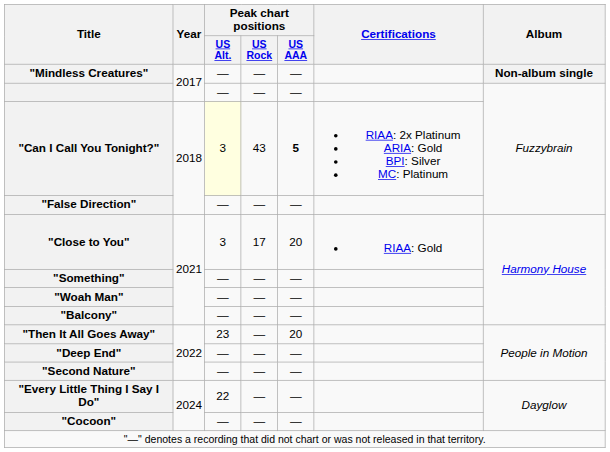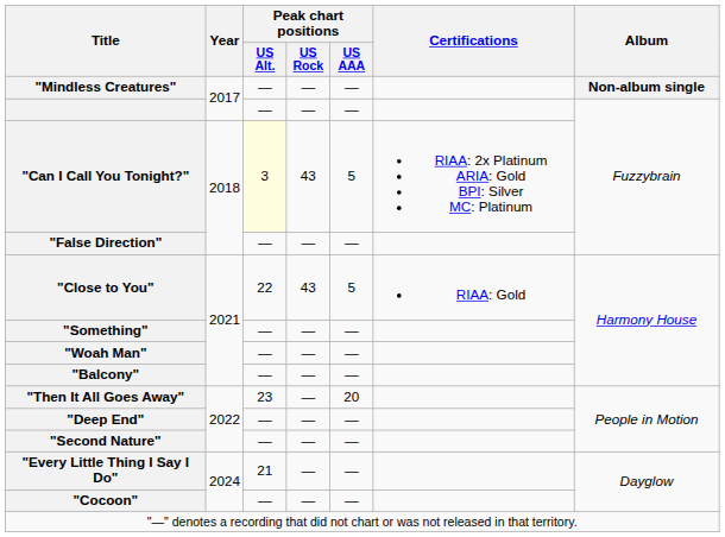 <table class="wikitable plainrowheaders" style="text-align:center;">
 <tr>
 <th rowspan="2" scope="col" style="width:14em;">Title</th>
 <th rowspan="2" scope="col" style="width:1em;">Year</th>
 <th colspan="3" scope="col">Peak chart positions</th>
 <th rowspan="2" scope="col" style="width:14em;"><a href='#'>Certifications</a></th>
 <th rowspan="2" scope="col" style="width:10em;">Album</th>
 </tr>
 <tr>
 <th scope="col" style="width:3em;font-size:90%;"><a href='#'>US<br>Alt.</a><br></th>
 <th scope="col" style="width:3em;font-size:90%;"><a href='#'>US<br>Rock</a><br></th>
 <th scope="col" style="width:3em;font-size:90%;"><a href='#'>US<br>AAA</a><br></th>
 </tr>
 <tr>
 <th scope="row">"Mindless Creatures"</th>
 <td rowspan="2">2017</td>
 <td>—</td>
 <td>—</td>
 <td>—</td>
 <td></td>
 <th scope="row" style="text-align:center">Non-album single</th>
 </tr>
 <tr>
 <th scope="row"></th>
 <td>—</td>
 <td>—</td>
 <td>—</td>
 <td></td>
 <td rowspan="3"><em>Fuzzybrain</em></td>
 </tr>
 <tr>
 <th scope="row">"Can I Call You Tonight?"</th>
 <td rowspan="2">2018</td>
 <td style="background: lightyellow;">3</td>
 <td>43</td>
-<td><strong>5</strong></td>
+<td>5</td>
 <td><br><ul><li><a href='#'>RIAA</a>: 2x Platinum</li><li><a href='#'>ARIA</a>: Gold</li><li><a href='#'>BPI</a>: Silver</li><li><a href='#'>MC</a>: Platinum</li></ul></td>
 </tr>
 <tr>
 <th scope="row">"False Direction"</th>
 <td>—</td>
 <td>—</td>
 <td>—</td>
 <td></td>
 </tr>
 <tr>
 <th scope="row">"Close to You"</th>
 <td rowspan="4">2021</td>
-<td>3</td>
-<td>17</td>
-<td>20</td>
+<td>22</td>
+<td>43</td>
+<td>5</td>
 <td><br><ul><li><a href='#'>RIAA</a>: Gold</li></ul></td>
 <td rowspan="4"><em><a href='#'>Harmony House</a></em></td>
 </tr>
 <tr>
 <th scope="row">"Something"</th>
 <td>—</td>
 <td>—</td>
 <td>—</td>
 <td></td>
 </tr>
 <tr>
 <th scope="row">"Woah Man"</th>
 <td>—</td>
 <td>—</td>
 <td>—</td>
 <td></td>
 </tr>
 <tr>
 <th scope="row">"Balcony"</th>
 <td>—</td>
 <td>—</td>
 <td>—</td>
 <td></td>
 </tr>
 <tr>
 <th scope="row">"Then It All Goes Away"</th>
 <td rowspan="3">2022</td>
 <td>23</td>
 <td>—</td>
 <td>20</td>
 <td></td>
 <td rowspan="3"><em>People in Motion</em></td>
 </tr>
 <tr>
 <th scope="row">"Deep End"</th>
 <td>—</td>
 <td>—</td>
 <td>—</td>
 <td></td>
 </tr>
 <tr>
 <th scope="row">"Second Nature"</th>
 <td>—</td>
 <td>—</td>
 <td>—</td>
 </tr>
 <tr>
 <th scope="row">"Every Little Thing I Say I Do"</th>
 <td rowspan="2">2024</td>
-<td>22</td>
+<td>21</td>
 <td>—</td>
 <td>—</td>
 <td></td>
 <td rowspan="2"><em>Dayglow</em></td>
 </tr>
 <tr>
 <th scope="row">"Cocoon"</th>
 <td>—</td>
 <td>—</td>
 <td>—</td>
 <td></td>
 </tr>
 <tr>
 <td colspan="7" style="font-size:90%">"—" denotes a recording that did not chart or was not released in that territory.</td>
 </tr>
 </table>
